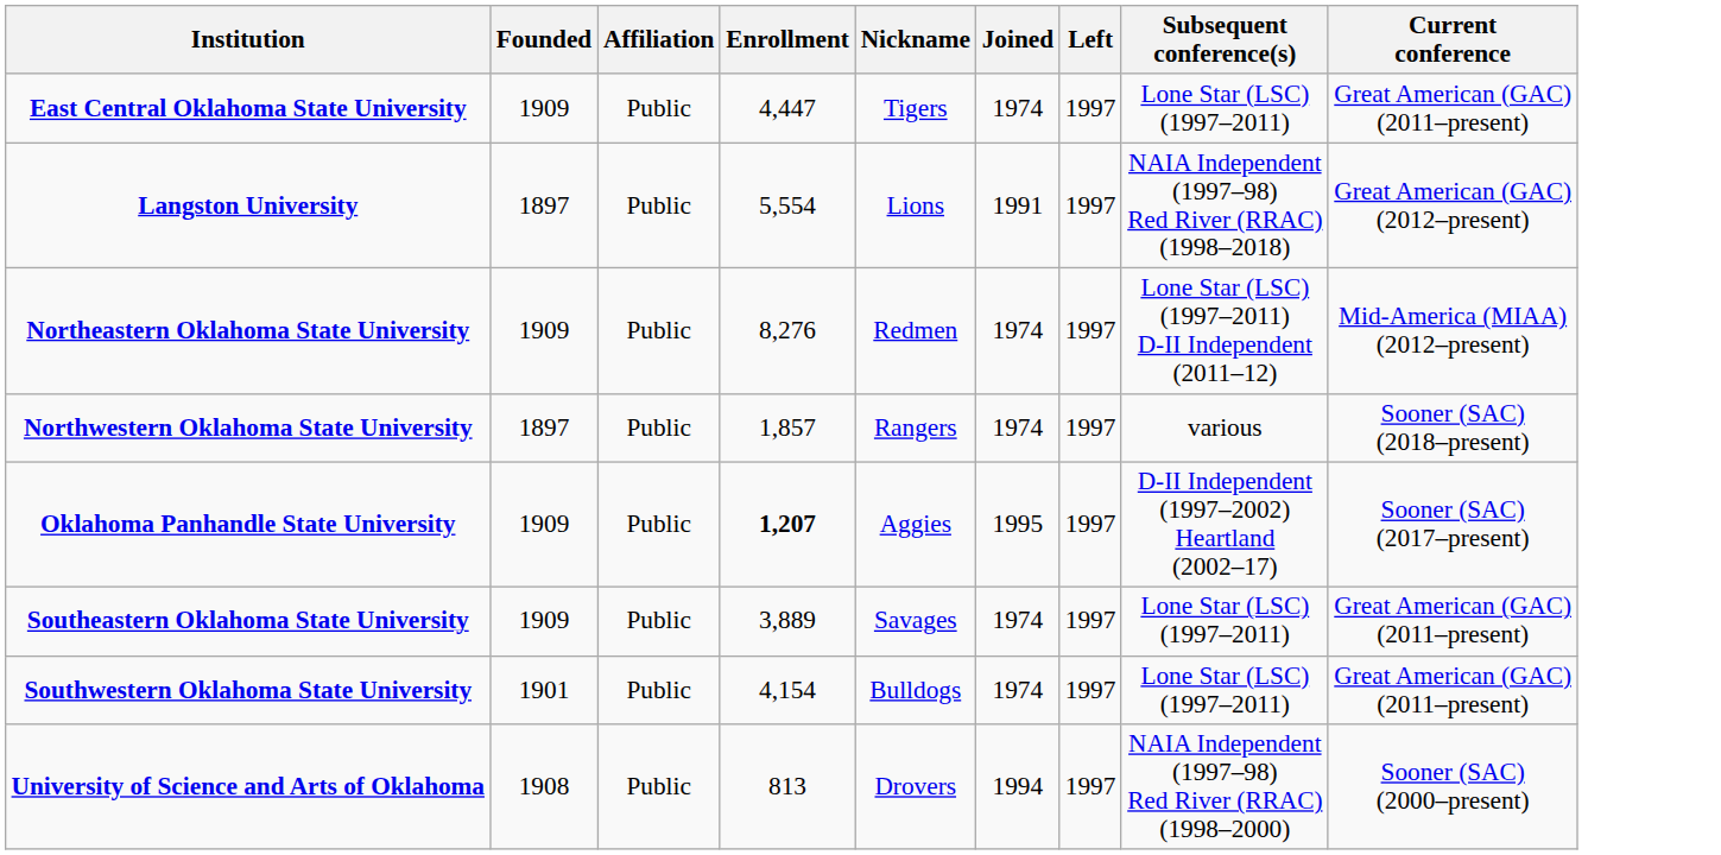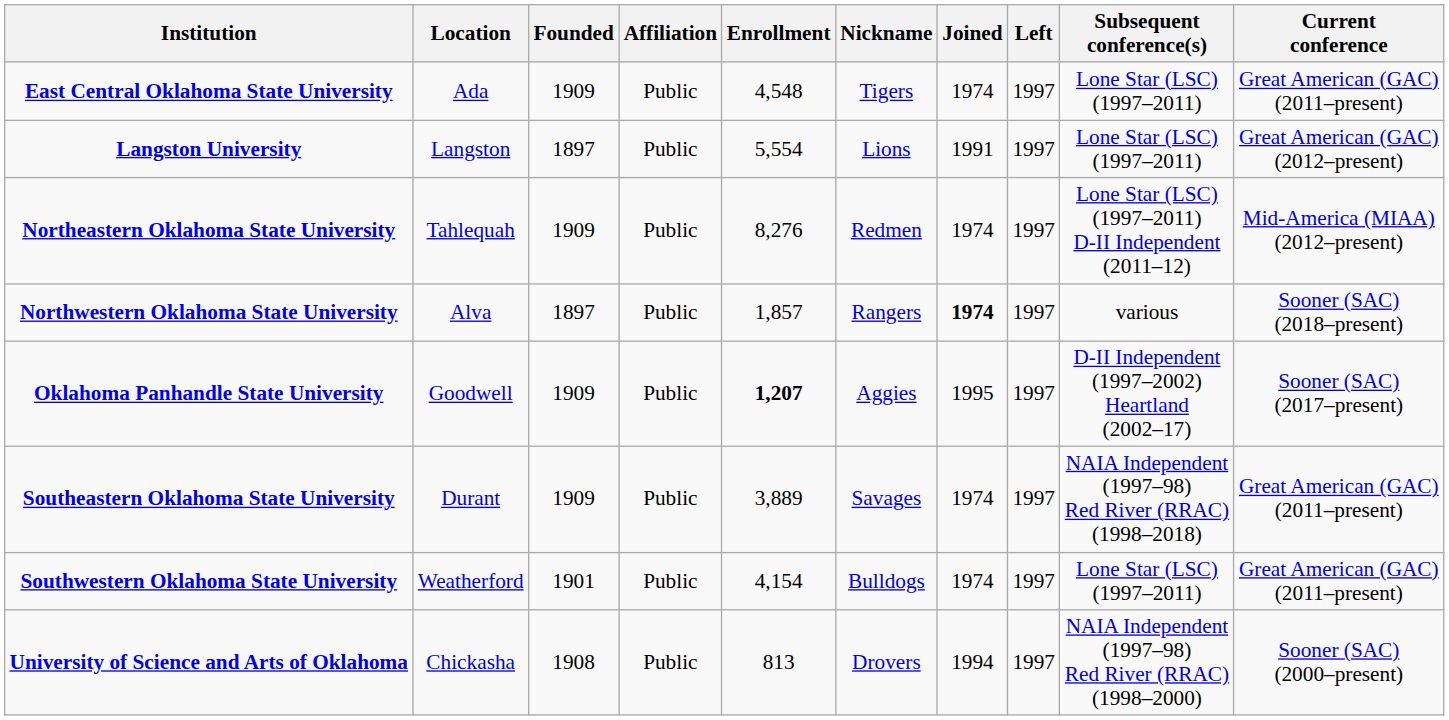 <table class="wikitable sortable" style="text-align:center">
 <tr>
 <th>Institution</th>
+<th>Location</th>
 <th>Founded</th>
 <th>Affiliation</th>
 <th>Enrollment</th>
 <th>Nickname</th>
 <th>Joined</th>
 <th>Left</th>
 <th>Subsequent<br>conference(s)</th>
 <th>Current<br>conference</th>
 </tr>
 <tr>
 <td><strong><a href='#'>East Central Oklahoma State University</a></strong></td>
+<td><a href='#'>Ada</a></td>
 <td>1909</td>
 <td>Public</td>
-<td>4,447</td>
+<td>4,548</td>
 <td><a href='#'>Tigers</a></td>
 <td>1974</td>
 <td>1997</td>
 <td><a href='#'>Lone Star (LSC)</a><br>(1997–2011)</td>
 <td><a href='#'>Great American (GAC)</a><br>(2011–present)</td>
 </tr>
 <tr>
 <td><strong><a href='#'>Langston University</a></strong></td>
+<td><a href='#'>Langston</a></td>
 <td>1897</td>
 <td>Public</td>
 <td>5,554</td>
 <td><a href='#'>Lions</a></td>
 <td>1991</td>
 <td>1997</td>
-<td><a href='#'>NAIA Independent</a><br>(1997–98)<br><a href='#'>Red River (RRAC)</a><br>(1998–2018)</td>
+<td><a href='#'>Lone Star (LSC)</a><br>(1997–2011)</td>
 <td><a href='#'>Great American (GAC)</a><br>(2012–present)</td>
 </tr>
 <tr>
 <td><strong><a href='#'>Northeastern Oklahoma State University</a></strong></td>
+<td><a href='#'>Tahlequah</a></td>
 <td>1909</td>
 <td>Public</td>
 <td>8,276</td>
 <td><a href='#'>Redmen</a></td>
 <td>1974</td>
 <td>1997</td>
 <td><a href='#'>Lone Star (LSC)</a><br>(1997–2011)<br><a href='#'>D-II Independent</a><br>(2011–12)</td>
 <td><a href='#'>Mid-America (MIAA)</a><br>(2012–present)</td>
 </tr>
 <tr>
 <td><strong><a href='#'>Northwestern Oklahoma State University</a></strong></td>
+<td><a href='#'>Alva</a></td>
 <td>1897</td>
 <td>Public</td>
 <td>1,857</td>
 <td><a href='#'>Rangers</a></td>
-<td>1974</td>
+<td><strong>1974</strong></td>
 <td>1997</td>
 <td>various</td>
 <td><a href='#'>Sooner (SAC)</a><br>(2018–present)</td>
 </tr>
 <tr>
 <td><strong><a href='#'>Oklahoma Panhandle State University</a></strong></td>
+<td><a href='#'>Goodwell</a></td>
 <td>1909</td>
 <td>Public</td>
 <td><strong>1,207</strong></td>
 <td><a href='#'>Aggies</a></td>
 <td>1995</td>
 <td>1997</td>
 <td><a href='#'>D-II Independent</a><br>(1997–2002)<br><a href='#'>Heartland</a><br>(2002–17)</td>
 <td><a href='#'>Sooner (SAC)</a><br>(2017–present)</td>
 </tr>
 <tr>
 <td><strong><a href='#'>Southeastern Oklahoma State University</a></strong></td>
+<td><a href='#'>Durant</a></td>
 <td>1909</td>
 <td>Public</td>
 <td>3,889</td>
 <td><a href='#'>Savages</a></td>
 <td>1974</td>
 <td>1997</td>
-<td><a href='#'>Lone Star (LSC)</a><br>(1997–2011)</td>
+<td><a href='#'>NAIA Independent</a><br>(1997–98)<br><a href='#'>Red River (RRAC)</a><br>(1998–2018)</td>
 <td><a href='#'>Great American (GAC)</a><br>(2011–present)</td>
 </tr>
 <tr>
 <td><strong><a href='#'>Southwestern Oklahoma State University</a></strong></td>
+<td><a href='#'>Weatherford</a></td>
 <td>1901</td>
 <td>Public</td>
 <td>4,154</td>
 <td><a href='#'>Bulldogs</a></td>
 <td>1974</td>
 <td>1997</td>
 <td><a href='#'>Lone Star (LSC)</a><br>(1997–2011)</td>
 <td><a href='#'>Great American (GAC)</a><br>(2011–present)</td>
 </tr>
 <tr>
 <td><strong><a href='#'>University of Science and Arts of Oklahoma</a></strong></td>
+<td><a href='#'>Chickasha</a></td>
 <td>1908</td>
 <td>Public</td>
 <td>813</td>
 <td><a href='#'>Drovers</a></td>
 <td>1994</td>
 <td>1997</td>
 <td><a href='#'>NAIA Independent</a><br>(1997–98)<br><a href='#'>Red River (RRAC)</a><br>(1998–2000)</td>
 <td><a href='#'>Sooner (SAC)</a><br>(2000–present)</td>
 </tr>
 </table>
